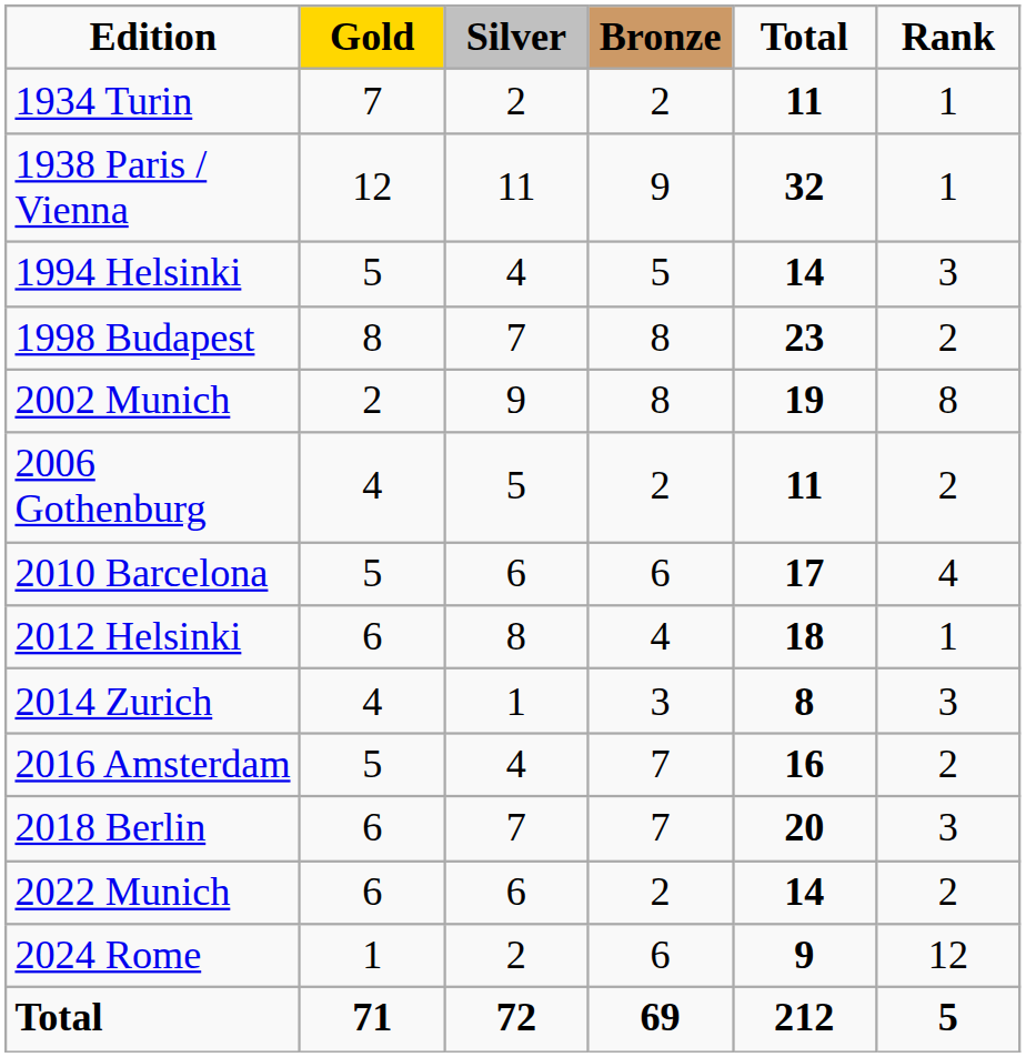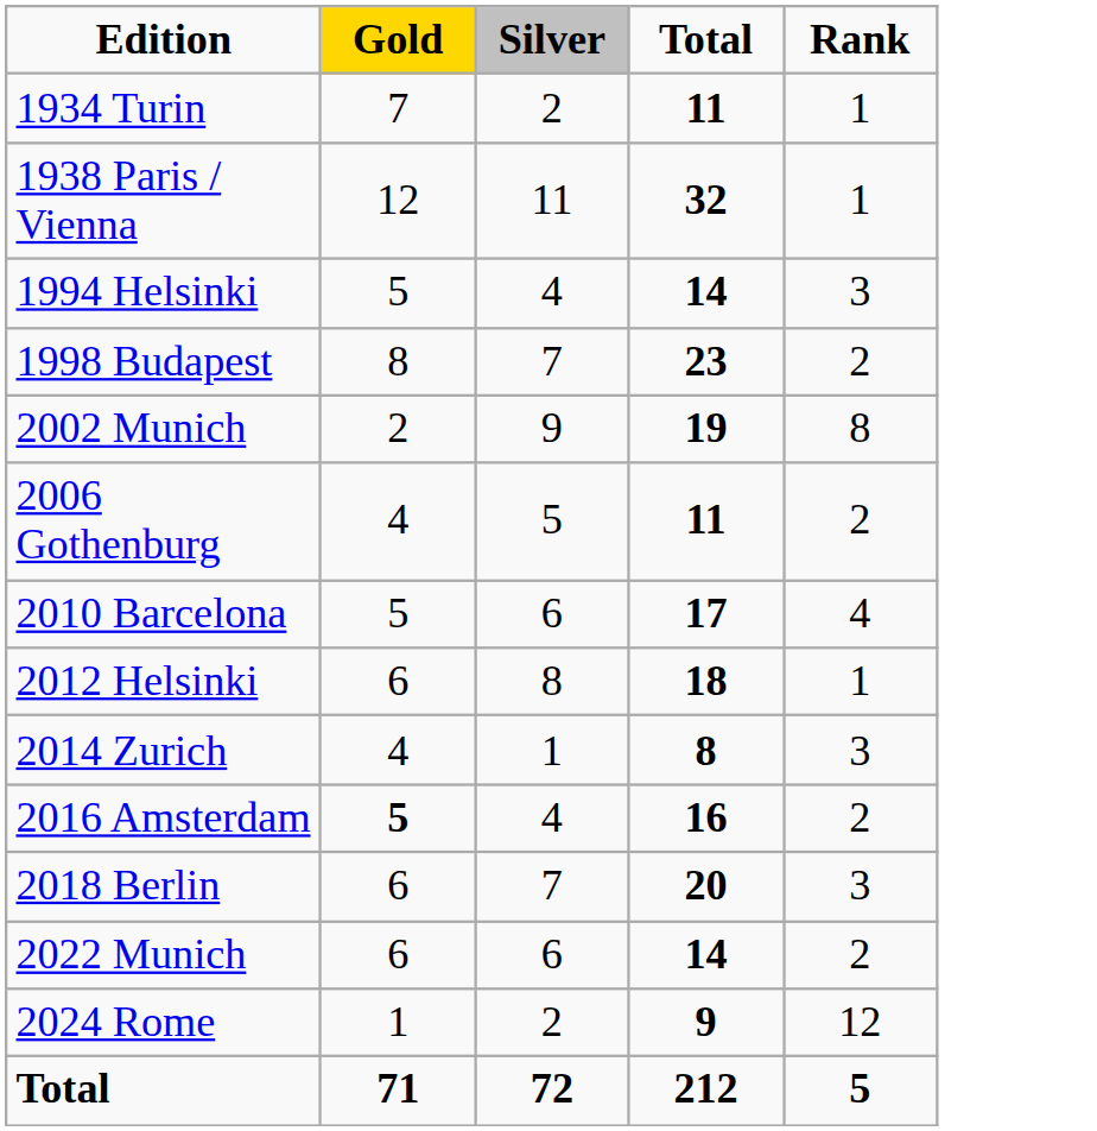 <table class="wikitable" style="font-size:100%; text-align:center;">
 <tr>
 <td width="110"><strong>Edition</strong></td>
 <td bgcolor=gold width="50"><strong>Gold</strong></td>
 <td bgcolor=silver width="50"><strong>Silver</strong></td>
-<td bgcolor=cc9966 width="50"><strong>Bronze</strong></td>
 <td width="50"><strong>Total</strong></td>
 <td width="50"><strong>Rank</strong></td>
 </tr>
 <tr>
 <td align =left><a href='#'> 1934 Turin</a></td>
 <td>7</td>
-<td>2</td>
 <td>2</td>
 <td><strong>11</strong></td>
 <td>1</td>
 </tr>
 <tr>
 <td align =left><a href='#'> 1938 Paris / Vienna</a></td>
 <td>12</td>
 <td>11</td>
-<td>9</td>
 <td><strong>32</strong></td>
 <td>1</td>
 </tr>
 <tr>
 <td align =left><a href='#'> 1994 Helsinki</a></td>
 <td>5</td>
 <td>4</td>
-<td>5</td>
 <td><strong>14</strong></td>
 <td>3</td>
 </tr>
 <tr>
 <td align =left><a href='#'> 1998 Budapest</a></td>
 <td>8</td>
 <td>7</td>
-<td>8</td>
 <td><strong>23</strong></td>
 <td>2</td>
 </tr>
 <tr>
 <td align =left><a href='#'> 2002 Munich</a></td>
 <td>2</td>
 <td>9</td>
-<td>8</td>
 <td><strong>19</strong></td>
 <td>8</td>
 </tr>
 <tr>
 <td align =left><a href='#'> 2006 Gothenburg</a></td>
 <td>4</td>
 <td>5</td>
-<td>2</td>
 <td><strong>11</strong></td>
 <td>2</td>
 </tr>
 <tr>
 <td align =left><a href='#'> 2010 Barcelona</a></td>
 <td>5</td>
-<td>6</td>
 <td>6</td>
 <td><strong>17</strong></td>
 <td>4</td>
 </tr>
 <tr>
 <td align =left><a href='#'> 2012 Helsinki</a></td>
 <td>6</td>
 <td>8</td>
-<td>4</td>
 <td><strong>18</strong></td>
 <td>1</td>
 </tr>
 <tr>
 <td align =left><a href='#'> 2014 Zurich</a></td>
 <td>4</td>
 <td>1</td>
-<td>3</td>
 <td><strong>8</strong></td>
 <td>3</td>
 </tr>
 <tr>
 <td align =left><a href='#'> 2016 Amsterdam</a></td>
-<td>5</td>
+<td><strong>5</strong></td>
 <td>4</td>
-<td>7</td>
 <td><strong>16</strong></td>
 <td>2</td>
 </tr>
 <tr>
 <td align =left><a href='#'>2018 Berlin</a></td>
 <td>6</td>
-<td>7</td>
 <td>7</td>
 <td><strong>20</strong></td>
 <td>3</td>
 </tr>
 <tr>
 <td align =left><a href='#'>2022 Munich</a></td>
 <td>6</td>
 <td>6</td>
-<td>2</td>
 <td><strong>14</strong></td>
 <td>2</td>
 </tr>
 <tr>
 <td align =left><a href='#'>2024 Rome</a></td>
 <td>1</td>
 <td>2</td>
-<td>6</td>
 <td><strong>9</strong></td>
 <td>12</td>
 </tr>
 <tr>
 <td align =left><strong>Total</strong></td>
 <td><strong>71</strong></td>
 <td><strong>72</strong></td>
-<td><strong>69</strong></td>
 <td><strong>212</strong></td>
 <td><strong>5</strong></td>
 </tr>
 </table>
